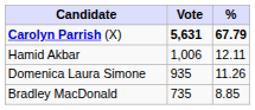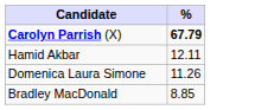 <table class="wikitable">
 <tr>
 <th style="background:#ddf; width:200px;">Candidate</th>
-<th style="background:#ddf; width:50px;">Vote</th>
 <th style="background:#ddf; width:30px;">%</th>
 </tr>
 <tr>
 <td><strong><a href='#'>Carolyn Parrish</a></strong> (X)</td>
-<td><strong>5,631</strong></td>
 <td><strong>67.79</strong></td>
 </tr>
 <tr>
 <td>Hamid Akbar</td>
-<td>1,006</td>
 <td>12.11</td>
 </tr>
 <tr>
 <td>Domenica Laura Simone</td>
-<td>935</td>
 <td>11.26</td>
 </tr>
 <tr>
 <td>Bradley MacDonald</td>
-<td>735</td>
 <td>8.85</td>
 </tr>
 </table>
